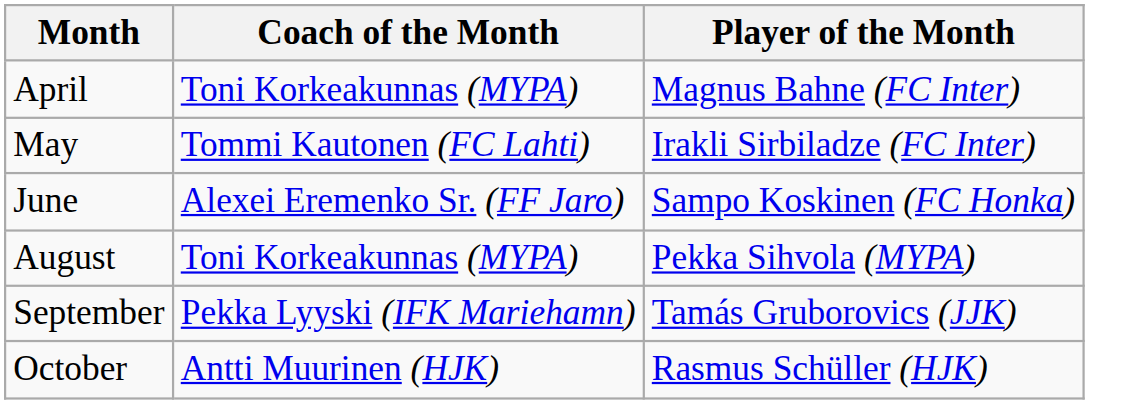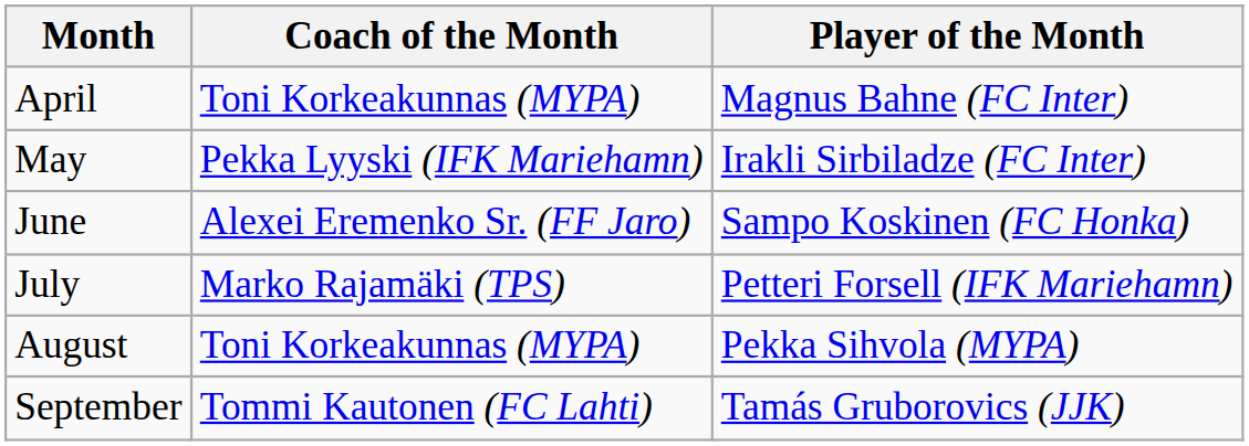 <table class="wikitable">
 <tr>
 <th>Month</th>
 <th>Coach of the Month</th>
 <th>Player of the Month</th>
 </tr>
 <tr>
 <td>April</td>
 <td> <a href='#'>Toni Korkeakunnas</a> <em>(<a href='#'>MYPA</a>)</em></td>
 <td> <a href='#'>Magnus Bahne</a> <em>(<a href='#'>FC Inter</a>)</em></td>
 </tr>
 <tr>
 <td>May</td>
-<td> <a href='#'>Tommi Kautonen</a> <em>(<a href='#'>FC Lahti</a>)</em></td>
+<td> <a href='#'>Pekka Lyyski</a> <em>(<a href='#'>IFK Mariehamn</a>)</em></td>
 <td> <a href='#'>Irakli Sirbiladze</a> <em>(<a href='#'>FC Inter</a>)</em></td>
 </tr>
 <tr>
 <td>June</td>
 <td> <a href='#'>Alexei Eremenko Sr.</a> <em>(<a href='#'>FF Jaro</a>)</em></td>
 <td> <a href='#'>Sampo Koskinen</a> <em>(<a href='#'>FC Honka</a>)</em></td>
 </tr>
 <tr>
+<td>July</td>
+<td> <a href='#'>Marko Rajamäki</a> <em>(<a href='#'>TPS</a>)</em></td>
+<td> <a href='#'>Petteri Forsell</a> <em>(<a href='#'>IFK Mariehamn</a>)</em></td>
+</tr>
+<tr>
 <td>August</td>
 <td> <a href='#'>Toni Korkeakunnas</a> <em>(<a href='#'>MYPA</a>)</em></td>
 <td> <a href='#'>Pekka Sihvola</a> <em>(<a href='#'>MYPA</a>)</em></td>
 </tr>
 <tr>
 <td>September</td>
-<td> <a href='#'>Pekka Lyyski</a> <em>(<a href='#'>IFK Mariehamn</a>)</em></td>
+<td> <a href='#'>Tommi Kautonen</a> <em>(<a href='#'>FC Lahti</a>)</em></td>
 <td> <a href='#'>Tamás Gruborovics</a> <em>(<a href='#'>JJK</a>)</em></td>
 </tr>
-<tr>
-<td>October</td>
-<td> <a href='#'>Antti Muurinen</a> <em>(<a href='#'>HJK</a>)</em></td>
-<td> <a href='#'>Rasmus Schüller</a> <em>(<a href='#'>HJK</a>)</em></td>
-</tr>
 </table>
